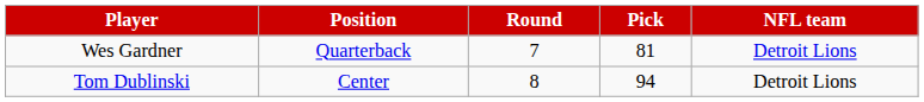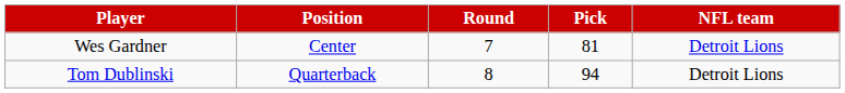 <table class="wikitable" width="60%">
 <tr align="center" style="background:#CC0000; color:white">
 <td><strong>Player</strong></td>
 <td><strong>Position</strong></td>
 <td><strong>Round</strong></td>
 <td><strong>Pick</strong></td>
 <td><strong>NFL team</strong></td>
 </tr>
 <tr align="center">
 <td>Wes Gardner</td>
-<td><a href='#'>Quarterback</a></td>
+<td><a href='#'>Center</a></td>
 <td>7</td>
 <td>81</td>
 <td><a href='#'>Detroit Lions</a></td>
 </tr>
 <tr align="center">
 <td><a href='#'>Tom Dublinski</a></td>
-<td><a href='#'>Center</a></td>
+<td><a href='#'>Quarterback</a></td>
 <td>8</td>
 <td>94</td>
 <td>Detroit Lions</td>
 </tr>
 </table>
